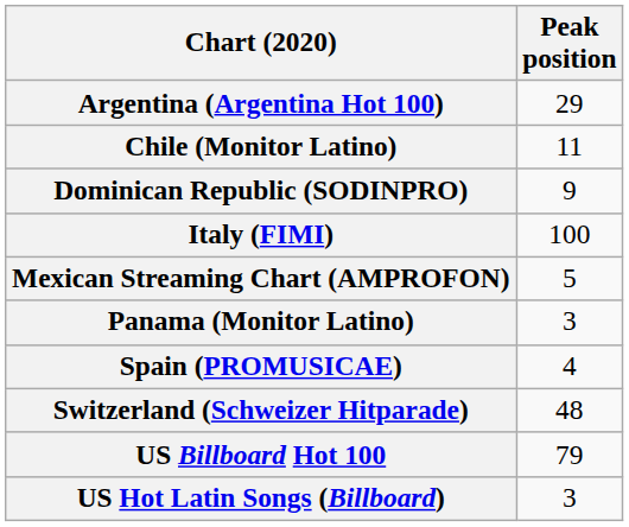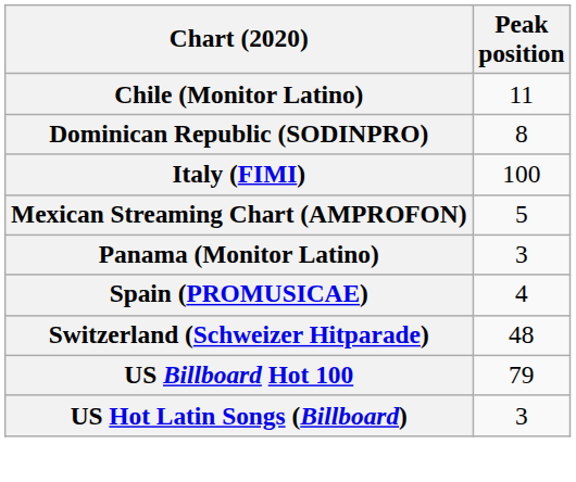 <table class="wikitable sortable plainrowheaders" style="text-align:center">
 <tr>
 <th scope="col">Chart (2020)</th>
 <th scope="col">Peak<br>position</th>
-</tr>
-<tr>
-<th scope="row">Argentina (<a href='#'>Argentina Hot 100</a>)</th>
-<td>29</td>
 </tr>
 <tr>
 <th scope="row">Chile (Monitor Latino)</th>
 <td>11</td>
 </tr>
 <tr>
 <th scope="row">Dominican Republic (SODINPRO)</th>
-<td>9</td>
+<td>8</td>
 </tr>
 <tr>
 <th scope="row">Italy (<a href='#'>FIMI</a>)</th>
 <td>100</td>
 </tr>
 <tr>
 <th scope="row">Mexican Streaming Chart (AMPROFON)</th>
 <td>5</td>
 </tr>
 <tr>
 <th scope="row">Panama (Monitor Latino)</th>
 <td>3</td>
 </tr>
 <tr>
 <th scope="row">Spain (<a href='#'>PROMUSICAE</a>)</th>
 <td>4</td>
 </tr>
 <tr>
 <th scope="row">Switzerland (<a href='#'>Schweizer Hitparade</a>)</th>
 <td>48</td>
 </tr>
 <tr>
 <th scope="row">US <em><a href='#'>Billboard</a></em> <a href='#'>Hot 100</a></th>
 <td>79</td>
 </tr>
 <tr>
 <th scope="row">US <a href='#'>Hot Latin Songs</a> (<em><a href='#'>Billboard</a></em>)</th>
 <td>3</td>
 </tr>
 </table>
